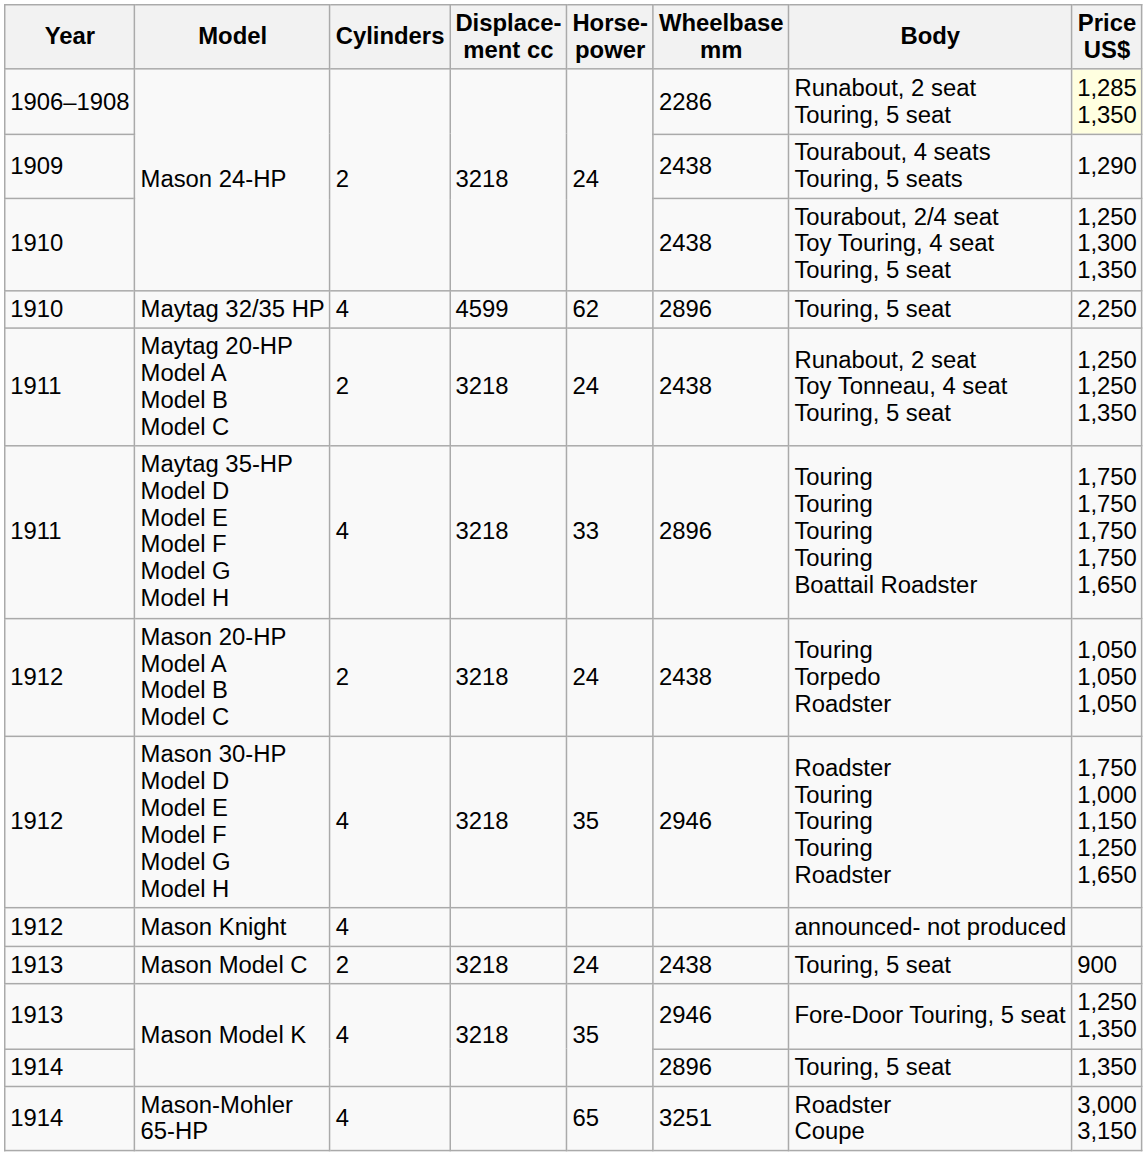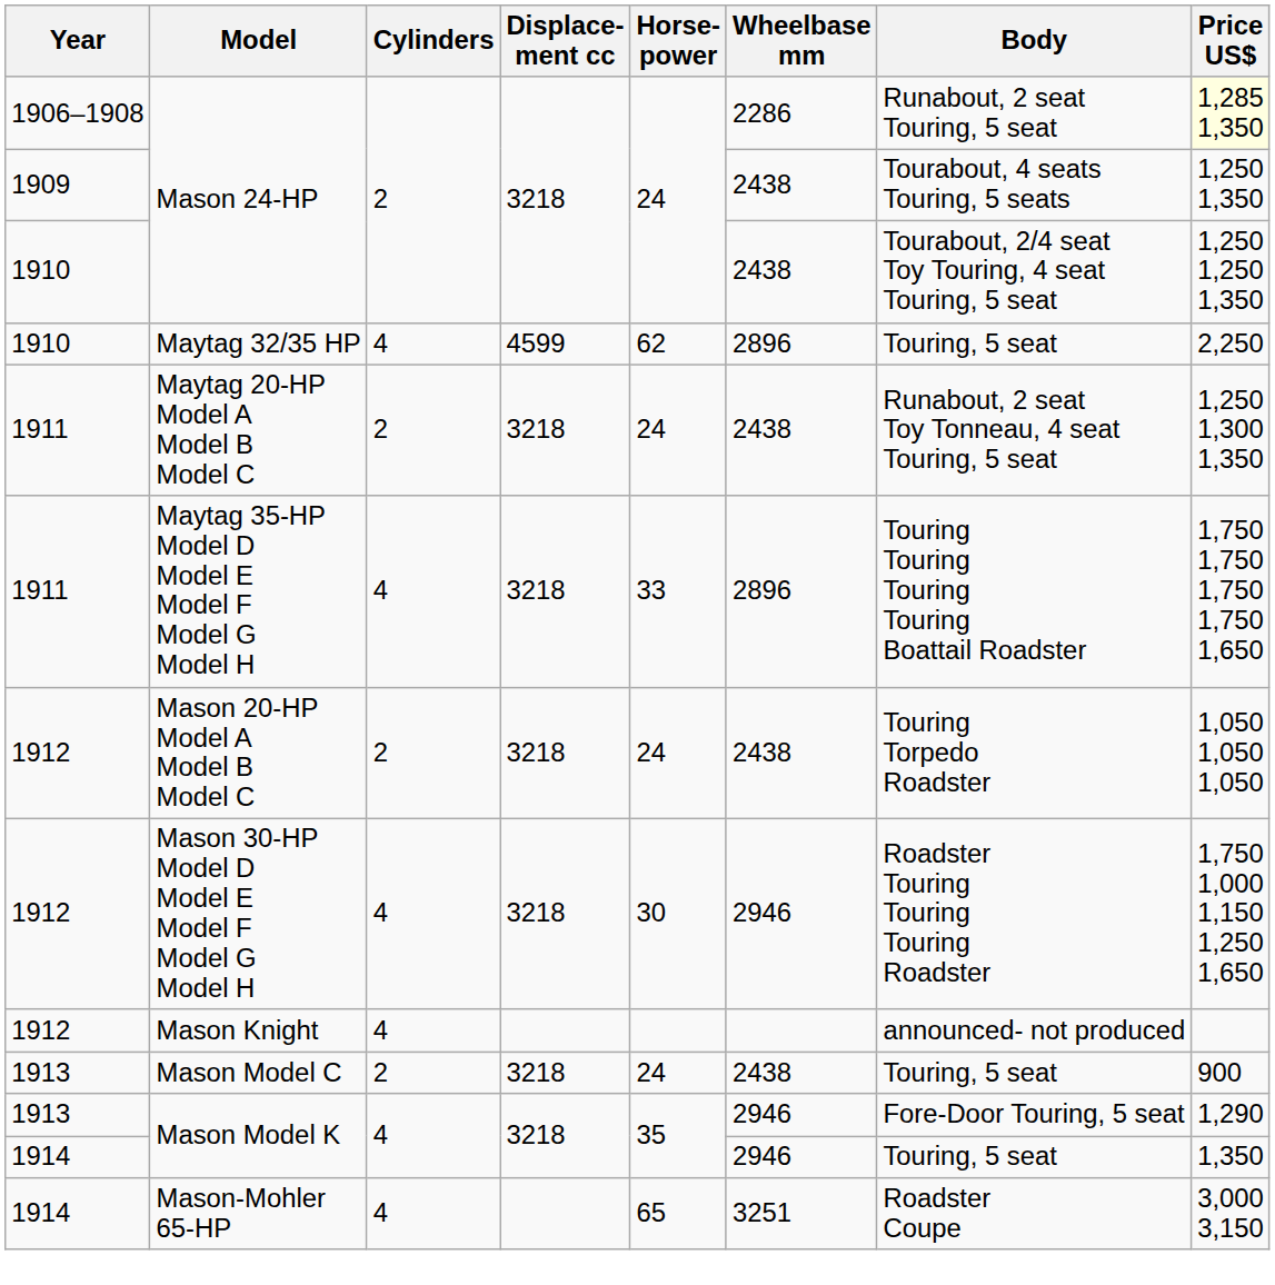 <table class="wikitable">
 <tr>
 <th>Year</th>
 <th>Model</th>
 <th>Cylinders</th>
 <th>Displace-<br>ment cc</th>
 <th>Horse-<br>power</th>
 <th>Wheelbase<br>mm</th>
 <th>Body</th>
 <th>Price<br>US$</th>
 </tr>
 <tr>
 <td>1906–1908</td>
 <td rowspan="3">Mason 24-HP</td>
 <td rowspan="3">2</td>
 <td rowspan="3">3218</td>
 <td rowspan="3">24</td>
 <td>2286</td>
 <td>Runabout, 2 seat<br>Touring, 5 seat</td>
 <td style="background: lightyellow;">1,285<br>1,350</td>
 </tr>
 <tr>
 <td>1909</td>
 <td>2438</td>
 <td>Tourabout, 4 seats<br>Touring, 5 seats</td>
-<td>1,290</td>
+<td>1,250<br>1,350</td>
 </tr>
 <tr>
 <td>1910</td>
 <td>2438</td>
 <td>Tourabout, 2/4 seat<br>Toy Touring, 4 seat<br>Touring, 5 seat</td>
-<td>1,250<br>1,300<br>1,350</td>
+<td>1,250<br>1,250<br>1,350</td>
 </tr>
 <tr>
 <td>1910</td>
 <td>Maytag 32/35 HP</td>
 <td>4</td>
 <td>4599</td>
 <td>62</td>
 <td>2896</td>
 <td>Touring, 5 seat</td>
 <td>2,250</td>
 </tr>
 <tr>
 <td>1911</td>
 <td>Maytag 20-HP<br>Model A<br>Model B<br>Model C</td>
 <td>2</td>
 <td>3218</td>
 <td>24</td>
 <td>2438</td>
 <td>Runabout, 2 seat<br>Toy Tonneau, 4 seat<br>Touring, 5 seat</td>
-<td>1,250<br>1,250<br>1,350</td>
+<td>1,250<br>1,300<br>1,350</td>
 </tr>
 <tr>
 <td>1911</td>
 <td>Maytag 35-HP<br>Model D<br>Model E<br>Model F<br>Model G<br>Model H</td>
 <td>4</td>
 <td>3218</td>
 <td>33</td>
 <td>2896</td>
 <td>Touring<br>Touring<br>Touring<br>Touring<br>Boattail Roadster</td>
 <td>1,750<br>1,750<br>1,750<br>1,750<br>1,650</td>
 </tr>
 <tr>
 <td>1912</td>
 <td>Mason 20-HP<br>Model A<br>Model B<br>Model C</td>
 <td>2</td>
 <td>3218</td>
 <td>24</td>
 <td>2438</td>
 <td>Touring<br>Torpedo<br>Roadster</td>
 <td>1,050<br>1,050<br>1,050</td>
 </tr>
 <tr>
 <td>1912</td>
 <td>Mason 30-HP<br>Model D<br>Model E<br>Model F<br>Model G<br>Model H</td>
 <td>4</td>
 <td>3218</td>
-<td>35</td>
+<td>30</td>
 <td>2946</td>
 <td>Roadster<br>Touring<br>Touring<br>Touring<br>Roadster</td>
 <td>1,750<br>1,000<br>1,150<br>1,250<br>1,650</td>
 </tr>
 <tr>
 <td>1912</td>
 <td>Mason Knight</td>
 <td>4</td>
 <td></td>
 <td></td>
 <td></td>
 <td>announced- not produced</td>
 <td></td>
 </tr>
 <tr>
 <td>1913</td>
 <td>Mason Model C</td>
 <td>2</td>
 <td>3218</td>
 <td>24</td>
 <td>2438</td>
 <td>Touring, 5 seat</td>
 <td>900</td>
 </tr>
 <tr>
 <td>1913</td>
 <td rowspan="2">Mason Model K</td>
 <td rowspan="2">4</td>
 <td rowspan="2">3218</td>
 <td rowspan="2">35</td>
 <td>2946</td>
 <td>Fore-Door Touring, 5 seat</td>
-<td>1,250<br>1,350</td>
+<td>1,290</td>
 </tr>
 <tr>
 <td>1914</td>
-<td>2896</td>
+<td>2946</td>
 <td>Touring, 5 seat</td>
 <td>1,350</td>
 </tr>
 <tr>
 <td>1914</td>
 <td>Mason-Mohler<br>65-HP</td>
 <td>4</td>
 <td></td>
 <td>65</td>
 <td>3251</td>
 <td>Roadster<br>Coupe</td>
 <td>3,000<br>3,150</td>
 </tr>
 </table>
